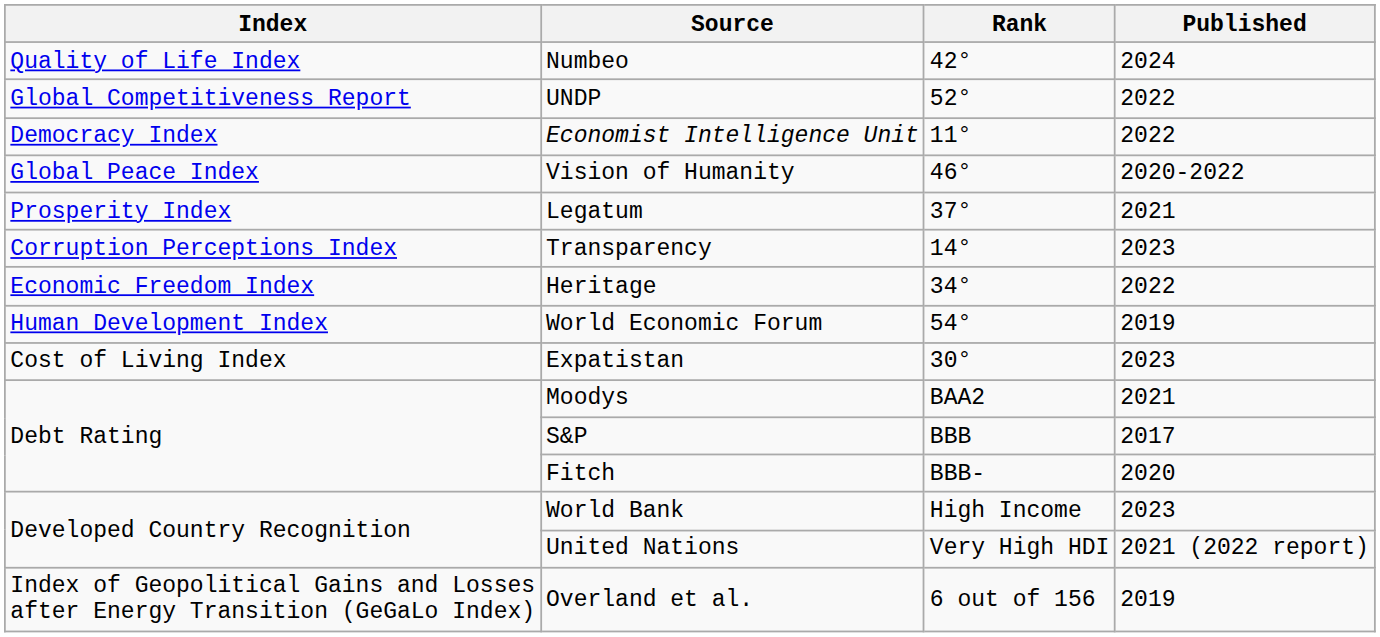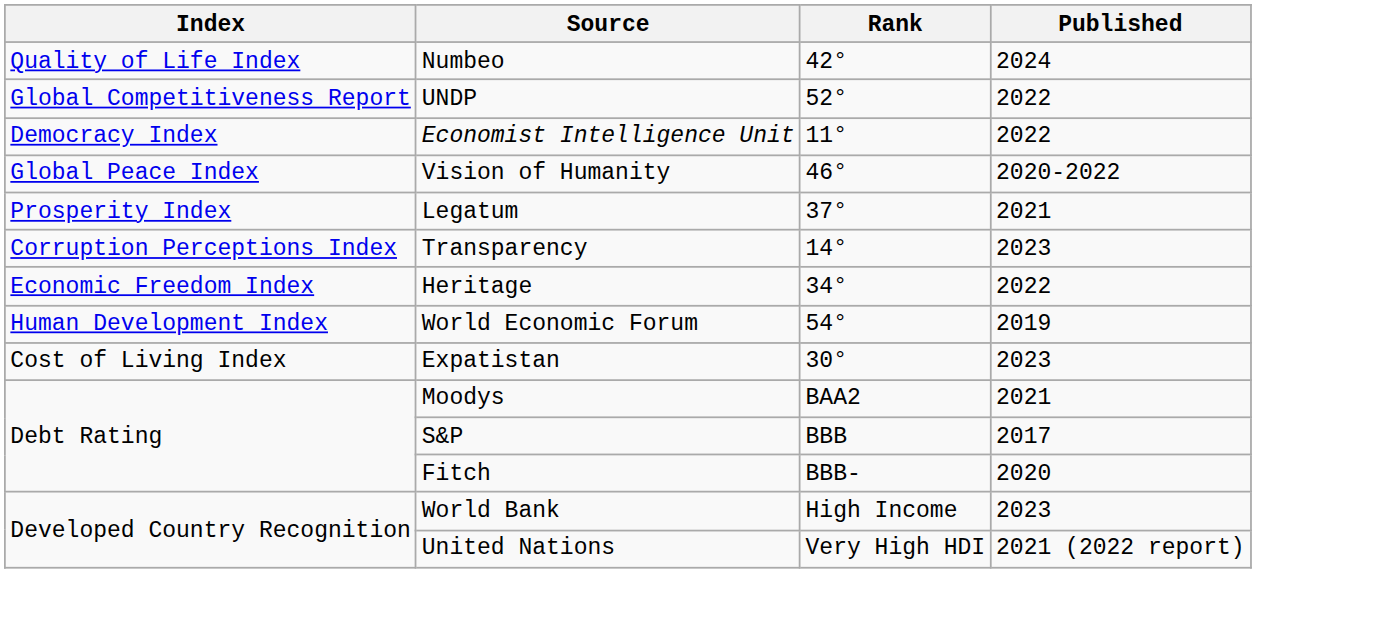 <table class="wikitable">
 <tr>
 <th>Index</th>
 <th>Source</th>
 <th>Rank</th>
 <th>Published</th>
 </tr>
 <tr>
 <td><a href='#'>Quality of Life Index</a></td>
 <td>Numbeo</td>
 <td>42°</td>
 <td>2024</td>
 </tr>
 <tr>
 <td><a href='#'>Global Competitiveness Report</a></td>
 <td>UNDP</td>
 <td>52°</td>
 <td>2022</td>
 </tr>
 <tr>
 <td><a href='#'>Democracy Index</a></td>
 <td><em>Economist Intelligence Unit</em></td>
 <td>11°</td>
 <td>2022</td>
 </tr>
 <tr>
 <td><a href='#'>Global Peace Index</a></td>
 <td>Vision of Humanity</td>
 <td>46°</td>
 <td>2020-2022</td>
 </tr>
 <tr>
 <td><a href='#'>Prosperity Index</a></td>
 <td>Legatum</td>
 <td>37°</td>
 <td>2021</td>
 </tr>
 <tr>
 <td><a href='#'>Corruption Perceptions Index</a></td>
 <td>Transparency</td>
 <td>14°</td>
 <td>2023</td>
 </tr>
 <tr>
 <td><a href='#'>Economic Freedom Index</a></td>
 <td>Heritage</td>
 <td>34°</td>
 <td>2022</td>
 </tr>
 <tr>
 <td><a href='#'>Human Development Index</a></td>
 <td>World Economic Forum</td>
 <td>54°</td>
 <td>2019</td>
 </tr>
 <tr>
 <td>Cost of Living Index</td>
 <td>Expatistan</td>
 <td>30°</td>
 <td>2023</td>
 </tr>
 <tr>
 <td rowspan="3">Debt Rating</td>
 <td>Moodys</td>
 <td>BAA2</td>
 <td>2021</td>
 </tr>
 <tr>
 <td>S&P</td>
 <td>BBB</td>
 <td>2017</td>
 </tr>
 <tr>
 <td>Fitch</td>
 <td>BBB-</td>
 <td>2020</td>
 </tr>
 <tr>
 <td rowspan="2">Developed Country Recognition</td>
 <td>World Bank</td>
 <td>High Income</td>
 <td>2023</td>
 </tr>
 <tr>
 <td>United Nations</td>
 <td>Very High HDI</td>
 <td>2021 (2022 report)</td>
 </tr>
-<tr>
-<td>Index of Geopolitical Gains and Losses<br>after Energy Transition (GeGaLo Index)</td>
-<td>Overland et al.</td>
-<td>6 out of 156</td>
-<td>2019</td>
-</tr>
 </table>
